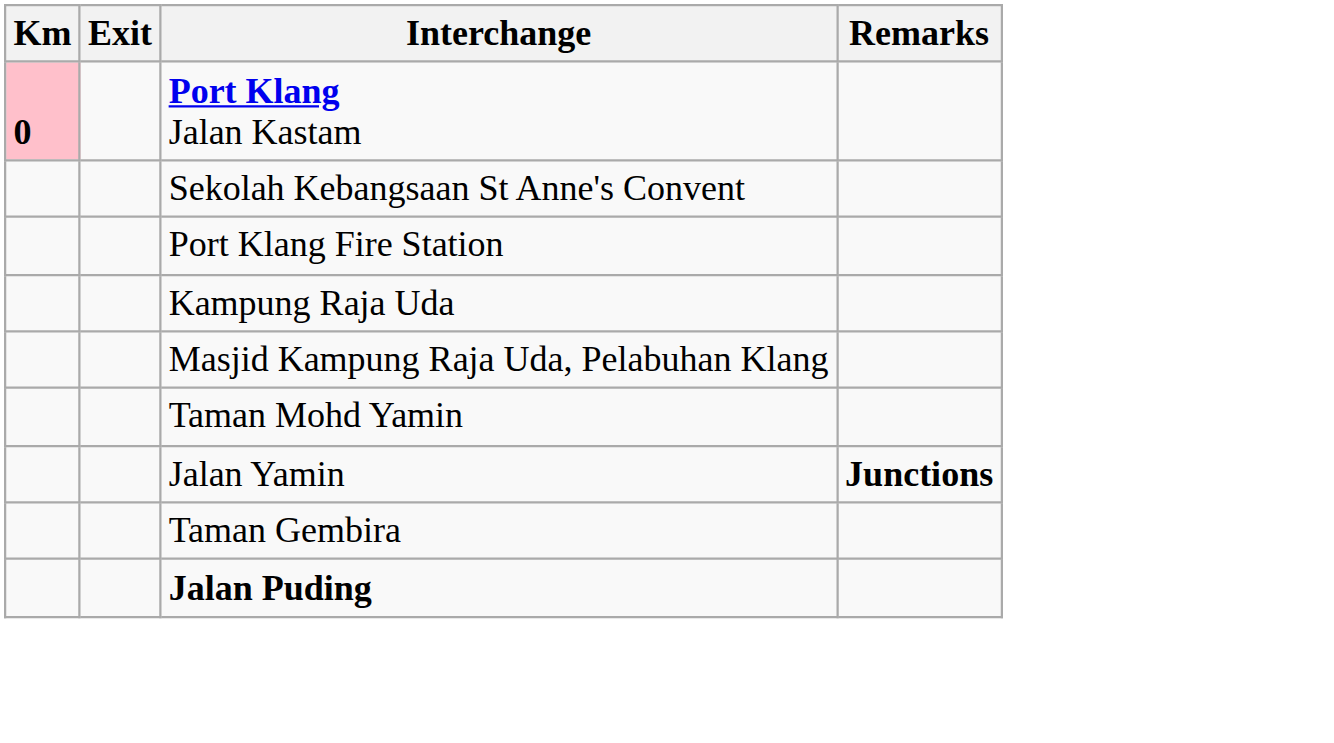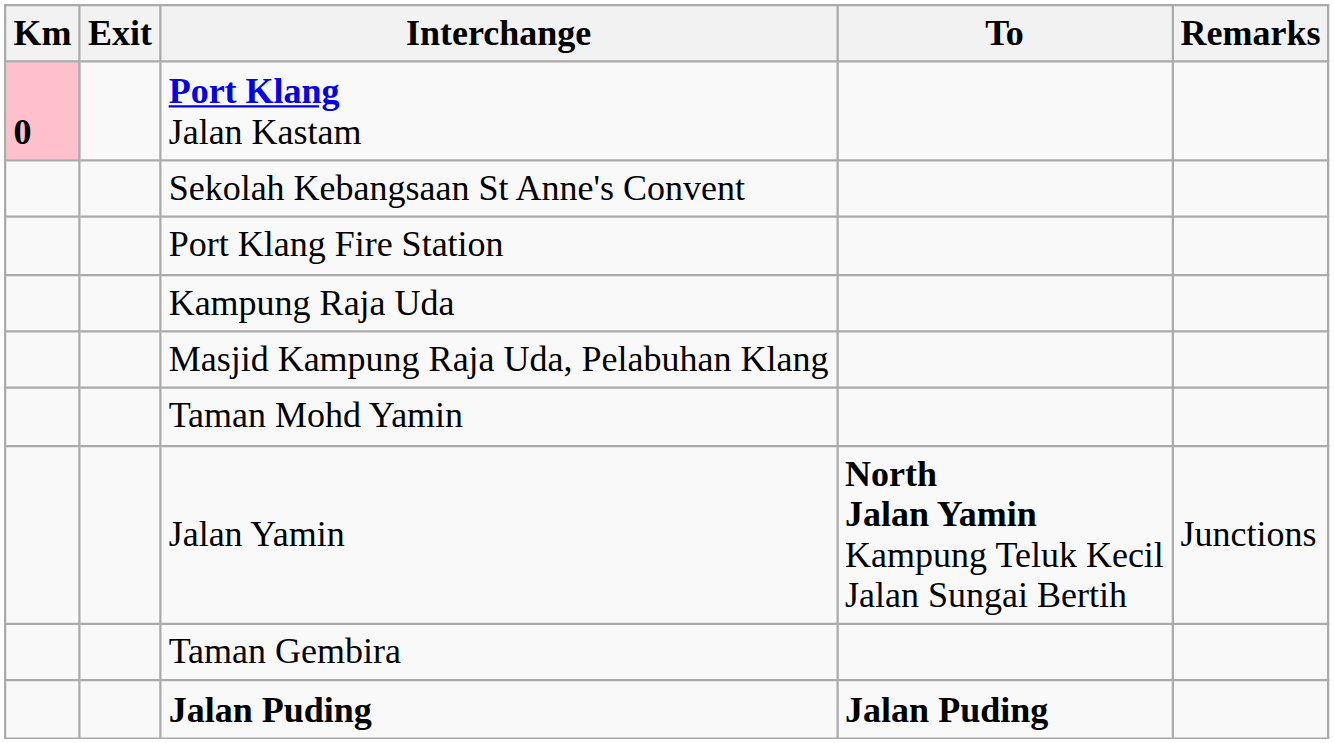 <table class="wikitable">
 <tr>
 <th>Km</th>
 <th>Exit</th>
 <th>Interchange</th>
+<th>To</th>
 <th>Remarks</th>
 </tr>
 <tr>
 <td style="background: pink;"><br><strong>0</strong></td>
 <td></td>
 <td><strong><a href='#'>Port Klang</a></strong><br>Jalan Kastam</td>
 <td></td>
+<td></td>
 </tr>
 <tr>
 <td></td>
 <td></td>
 <td>Sekolah Kebangsaan St Anne's Convent</td>
+<td></td>
 <td></td>
 </tr>
 <tr>
 <td></td>
 <td></td>
 <td>Port Klang Fire Station</td>
 <td></td>
+<td></td>
 </tr>
 <tr>
 <td></td>
 <td></td>
 <td>Kampung Raja Uda</td>
+<td></td>
 <td></td>
 </tr>
 <tr>
 <td></td>
 <td></td>
 <td>Masjid Kampung Raja Uda, Pelabuhan Klang</td>
 <td></td>
+<td></td>
 </tr>
 <tr>
 <td></td>
 <td></td>
 <td>Taman Mohd Yamin</td>
 <td></td>
+<td></td>
 </tr>
 <tr>
 <td></td>
 <td></td>
 <td>Jalan Yamin</td>
-<td><strong>Junctions</strong></td>
+<td><strong>North</strong><br><strong>Jalan Yamin</strong><br>Kampung Teluk Kecil<br>Jalan Sungai Bertih</td>
+<td>Junctions</td>
 </tr>
 <tr>
 <td></td>
 <td></td>
 <td>Taman Gembira</td>
 <td></td>
+<td></td>
 </tr>
 <tr>
 <td></td>
 <td></td>
 <td><strong>Jalan Puding</strong></td>
+<td><strong>Jalan Puding</strong></td>
 <td></td>
 </tr>
 </table>
